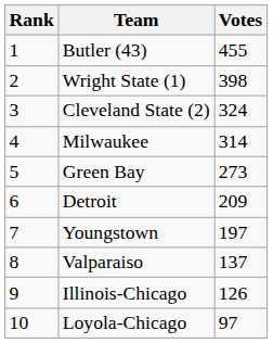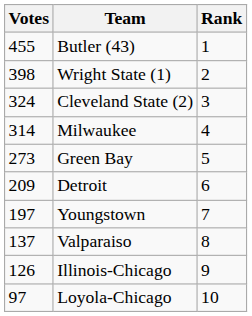 <table class=wikitable>
 <tr>
+<th>Votes</th>
+<th>Team</th>
 <th>Rank</th>
-<th>Team</th>
-<th>Votes</th>
 </tr>
 <tr>
+<td>455</td>
+<td>Butler (43)</td>
 <td>1</td>
-<td>Butler (43)</td>
-<td>455</td>
 </tr>
 <tr>
+<td>398</td>
+<td>Wright State (1)</td>
 <td>2</td>
-<td>Wright State (1)</td>
-<td>398</td>
 </tr>
 <tr>
+<td>324</td>
+<td>Cleveland State (2)</td>
 <td>3</td>
-<td>Cleveland State (2)</td>
-<td>324</td>
 </tr>
 <tr>
+<td>314</td>
+<td>Milwaukee</td>
 <td>4</td>
-<td>Milwaukee</td>
-<td>314</td>
 </tr>
 <tr>
+<td>273</td>
+<td>Green Bay</td>
 <td>5</td>
-<td>Green Bay</td>
-<td>273</td>
 </tr>
 <tr>
+<td>209</td>
+<td>Detroit</td>
 <td>6</td>
-<td>Detroit</td>
-<td>209</td>
 </tr>
 <tr>
+<td>197</td>
+<td>Youngstown</td>
 <td>7</td>
-<td>Youngstown</td>
-<td>197</td>
 </tr>
 <tr>
+<td>137</td>
+<td>Valparaiso</td>
 <td>8</td>
-<td>Valparaiso</td>
-<td>137</td>
 </tr>
 <tr>
+<td>126</td>
+<td>Illinois-Chicago</td>
 <td>9</td>
-<td>Illinois-Chicago</td>
-<td>126</td>
 </tr>
 <tr>
+<td>97</td>
+<td>Loyola-Chicago</td>
 <td>10</td>
-<td>Loyola-Chicago</td>
-<td>97</td>
 </tr>
 </table>
